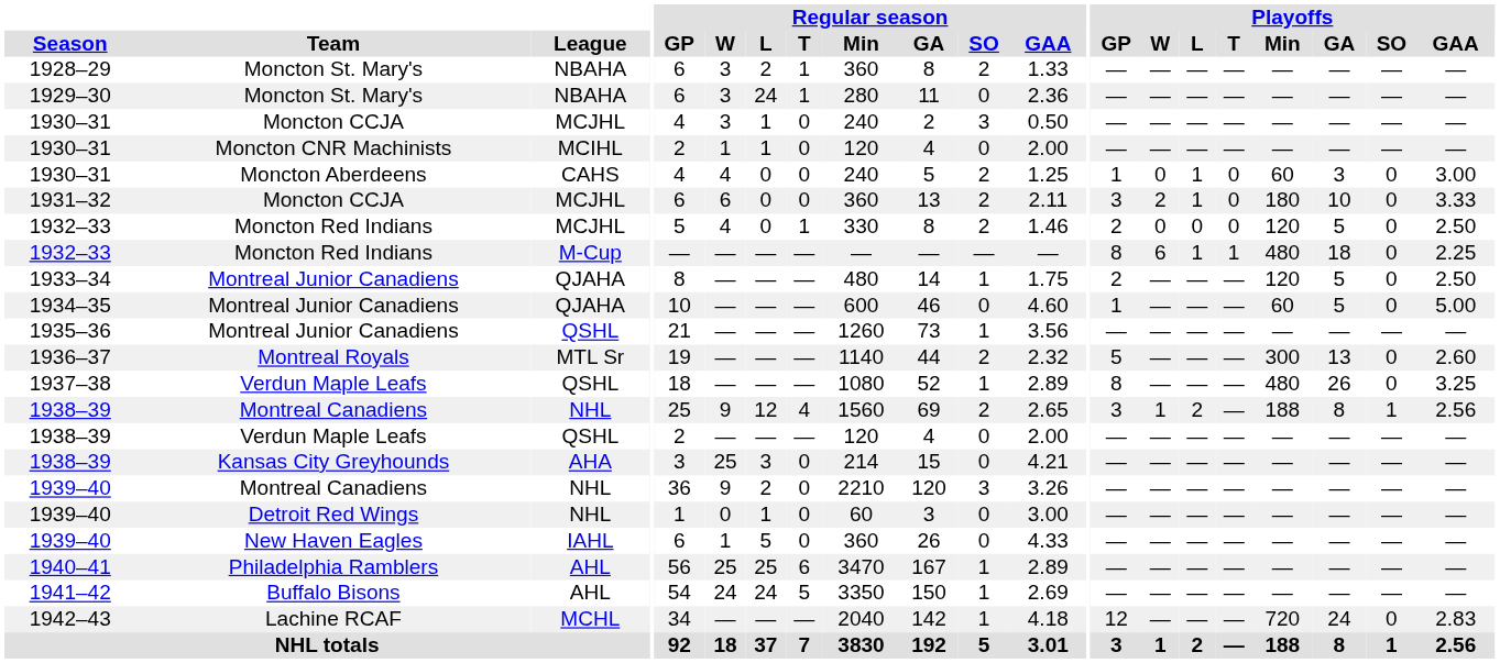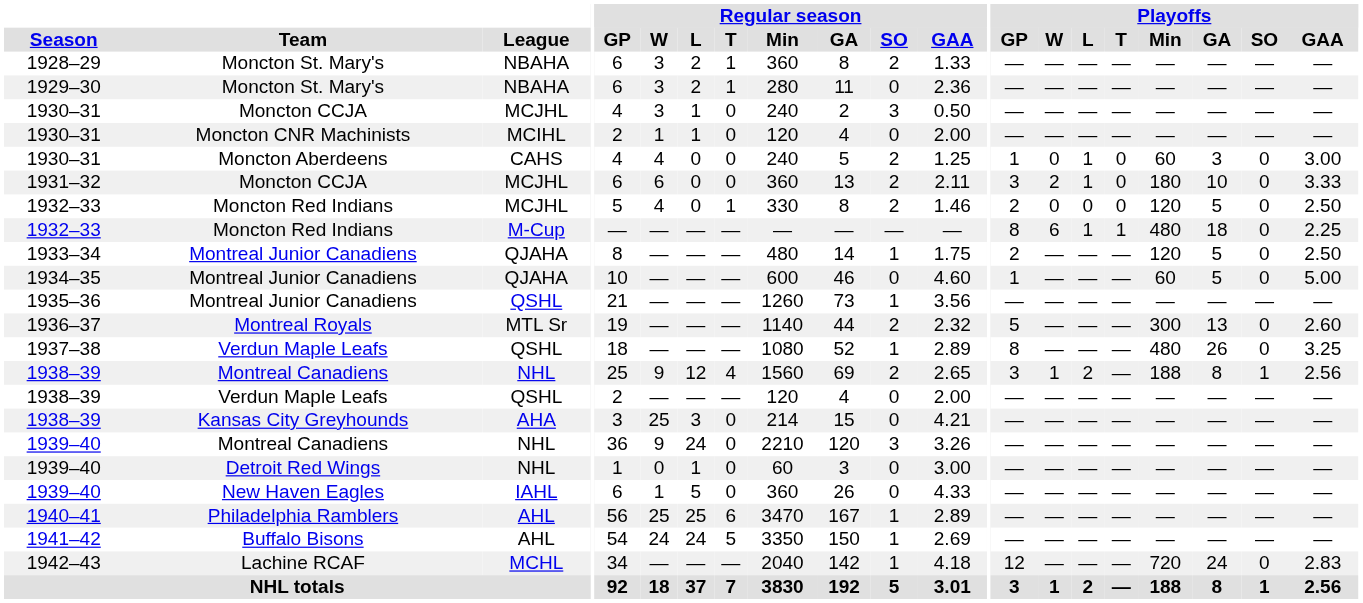 <table border="0" cellpadding="1" cellspacing="0" style="width:90%; text-align:center;">
 <tr bgcolor="#e0e0e0">
 <th colspan="3" bgcolor="#ffffff"></th>
 <th rowspan="99" bgcolor="#ffffff"></th>
 <th colspan="8" bgcolor="#e0e0e0"><a href='#'>Regular season</a></th>
 <th rowspan="99" bgcolor="#ffffff"></th>
 <th colspan="8" bgcolor="#e0e0e0"><a href='#'>Playoffs</a></th>
 </tr>
 <tr bgcolor="#e0e0e0">
 <th><a href='#'>Season</a></th>
 <th>Team</th>
 <th>League</th>
 <th>GP</th>
 <th>W</th>
 <th>L</th>
 <th>T</th>
 <th>Min</th>
 <th>GA</th>
 <th><a href='#'>SO</a></th>
 <th><a href='#'>GAA</a></th>
 <th>GP</th>
 <th>W</th>
 <th>L</th>
 <th>T</th>
 <th>Min</th>
 <th>GA</th>
 <th>SO</th>
 <th>GAA</th>
 </tr>
 <tr>
 <td>1928–29</td>
 <td>Moncton St. Mary's</td>
 <td>NBAHA</td>
 <td>6</td>
 <td>3</td>
 <td>2</td>
 <td>1</td>
 <td>360</td>
 <td>8</td>
 <td>2</td>
 <td>1.33</td>
 <td>—</td>
 <td>—</td>
 <td>—</td>
 <td>—</td>
 <td>—</td>
 <td>—</td>
 <td>—</td>
 <td>—</td>
 </tr>
 <tr bgcolor="#f0f0f0">
 <td>1929–30</td>
 <td>Moncton St. Mary's</td>
 <td>NBAHA</td>
 <td>6</td>
 <td>3</td>
-<td>24</td>
+<td>2</td>
 <td>1</td>
 <td>280</td>
 <td>11</td>
 <td>0</td>
 <td>2.36</td>
 <td>—</td>
 <td>—</td>
 <td>—</td>
 <td>—</td>
 <td>—</td>
 <td>—</td>
 <td>—</td>
 <td>—</td>
 </tr>
 <tr>
 <td>1930–31</td>
 <td>Moncton CCJA</td>
 <td>MCJHL</td>
 <td>4</td>
 <td>3</td>
 <td>1</td>
 <td>0</td>
 <td>240</td>
 <td>2</td>
 <td>3</td>
 <td>0.50</td>
 <td>—</td>
 <td>—</td>
 <td>—</td>
 <td>—</td>
 <td>—</td>
 <td>—</td>
 <td>—</td>
 <td>—</td>
 </tr>
 <tr bgcolor="#f0f0f0">
 <td>1930–31</td>
 <td>Moncton CNR Machinists</td>
 <td>MCIHL</td>
 <td>2</td>
 <td>1</td>
 <td>1</td>
 <td>0</td>
 <td>120</td>
 <td>4</td>
 <td>0</td>
 <td>2.00</td>
 <td>—</td>
 <td>—</td>
 <td>—</td>
 <td>—</td>
 <td>—</td>
 <td>—</td>
 <td>—</td>
 <td>—</td>
 </tr>
 <tr>
 <td>1930–31</td>
 <td>Moncton Aberdeens</td>
 <td>CAHS</td>
 <td>4</td>
 <td>4</td>
 <td>0</td>
 <td>0</td>
 <td>240</td>
 <td>5</td>
 <td>2</td>
 <td>1.25</td>
 <td>1</td>
 <td>0</td>
 <td>1</td>
 <td>0</td>
 <td>60</td>
 <td>3</td>
 <td>0</td>
 <td>3.00</td>
 </tr>
 <tr bgcolor="#f0f0f0">
 <td>1931–32</td>
 <td>Moncton CCJA</td>
 <td>MCJHL</td>
 <td>6</td>
 <td>6</td>
 <td>0</td>
 <td>0</td>
 <td>360</td>
 <td>13</td>
 <td>2</td>
 <td>2.11</td>
 <td>3</td>
 <td>2</td>
 <td>1</td>
 <td>0</td>
 <td>180</td>
 <td>10</td>
 <td>0</td>
 <td>3.33</td>
 </tr>
 <tr>
 <td>1932–33</td>
 <td>Moncton Red Indians</td>
 <td>MCJHL</td>
 <td>5</td>
 <td>4</td>
 <td>0</td>
 <td>1</td>
 <td>330</td>
 <td>8</td>
 <td>2</td>
 <td>1.46</td>
 <td>2</td>
 <td>0</td>
 <td>0</td>
 <td>0</td>
 <td>120</td>
 <td>5</td>
 <td>0</td>
 <td>2.50</td>
 </tr>
 <tr bgcolor="#f0f0f0">
 <td><a href='#'>1932–33</a></td>
 <td>Moncton Red Indians</td>
 <td><a href='#'>M-Cup</a></td>
 <td>—</td>
 <td>—</td>
 <td>—</td>
 <td>—</td>
 <td>—</td>
 <td>—</td>
 <td>—</td>
 <td>—</td>
 <td>8</td>
 <td>6</td>
 <td>1</td>
 <td>1</td>
 <td>480</td>
 <td>18</td>
 <td>0</td>
 <td>2.25</td>
 </tr>
 <tr>
 <td>1933–34</td>
 <td><a href='#'>Montreal Junior Canadiens</a></td>
 <td>QJAHA</td>
 <td>8</td>
 <td>—</td>
 <td>—</td>
 <td>—</td>
 <td>480</td>
 <td>14</td>
 <td>1</td>
 <td>1.75</td>
 <td>2</td>
 <td>—</td>
 <td>—</td>
 <td>—</td>
 <td>120</td>
 <td>5</td>
 <td>0</td>
 <td>2.50</td>
 </tr>
 <tr bgcolor="#f0f0f0">
 <td>1934–35</td>
 <td>Montreal Junior Canadiens</td>
 <td>QJAHA</td>
 <td>10</td>
 <td>—</td>
 <td>—</td>
 <td>—</td>
 <td>600</td>
 <td>46</td>
 <td>0</td>
 <td>4.60</td>
 <td>1</td>
 <td>—</td>
 <td>—</td>
 <td>—</td>
 <td>60</td>
 <td>5</td>
 <td>0</td>
 <td>5.00</td>
 </tr>
 <tr>
 <td>1935–36</td>
 <td>Montreal Junior Canadiens</td>
 <td><a href='#'>QSHL</a></td>
 <td>21</td>
 <td>—</td>
 <td>—</td>
 <td>—</td>
 <td>1260</td>
 <td>73</td>
 <td>1</td>
 <td>3.56</td>
 <td>—</td>
 <td>—</td>
 <td>—</td>
 <td>—</td>
 <td>—</td>
 <td>—</td>
 <td>—</td>
 <td>—</td>
 </tr>
 <tr bgcolor="#f0f0f0">
 <td>1936–37</td>
 <td><a href='#'>Montreal Royals</a></td>
 <td>MTL Sr</td>
 <td>19</td>
 <td>—</td>
 <td>—</td>
 <td>—</td>
 <td>1140</td>
 <td>44</td>
 <td>2</td>
 <td>2.32</td>
 <td>5</td>
 <td>—</td>
 <td>—</td>
 <td>—</td>
 <td>300</td>
 <td>13</td>
 <td>0</td>
 <td>2.60</td>
 </tr>
 <tr>
 <td>1937–38</td>
 <td><a href='#'>Verdun Maple Leafs</a></td>
 <td>QSHL</td>
 <td>18</td>
 <td>—</td>
 <td>—</td>
 <td>—</td>
 <td>1080</td>
 <td>52</td>
 <td>1</td>
 <td>2.89</td>
 <td>8</td>
 <td>—</td>
 <td>—</td>
 <td>—</td>
 <td>480</td>
 <td>26</td>
 <td>0</td>
 <td>3.25</td>
 </tr>
 <tr bgcolor="#f0f0f0">
 <td><a href='#'>1938–39</a></td>
 <td><a href='#'>Montreal Canadiens</a></td>
 <td><a href='#'>NHL</a></td>
 <td>25</td>
 <td>9</td>
 <td>12</td>
 <td>4</td>
 <td>1560</td>
 <td>69</td>
 <td>2</td>
 <td>2.65</td>
 <td>3</td>
 <td>1</td>
 <td>2</td>
 <td>—</td>
 <td>188</td>
 <td>8</td>
 <td>1</td>
 <td>2.56</td>
 </tr>
 <tr>
 <td>1938–39</td>
 <td>Verdun Maple Leafs</td>
 <td>QSHL</td>
 <td>2</td>
 <td>—</td>
 <td>—</td>
 <td>—</td>
 <td>120</td>
 <td>4</td>
 <td>0</td>
 <td>2.00</td>
 <td>—</td>
 <td>—</td>
 <td>—</td>
 <td>—</td>
 <td>—</td>
 <td>—</td>
 <td>—</td>
 <td>—</td>
 </tr>
 <tr bgcolor="#f0f0f0">
 <td><a href='#'>1938–39</a></td>
 <td><a href='#'>Kansas City Greyhounds</a></td>
 <td><a href='#'>AHA</a></td>
 <td>3</td>
 <td>25</td>
 <td>3</td>
 <td>0</td>
 <td>214</td>
 <td>15</td>
 <td>0</td>
 <td>4.21</td>
 <td>—</td>
 <td>—</td>
 <td>—</td>
 <td>—</td>
 <td>—</td>
 <td>—</td>
 <td>—</td>
 <td>—</td>
 </tr>
 <tr>
 <td><a href='#'>1939–40</a></td>
 <td>Montreal Canadiens</td>
 <td>NHL</td>
 <td>36</td>
 <td>9</td>
-<td>2</td>
+<td>24</td>
 <td>0</td>
 <td>2210</td>
 <td>120</td>
 <td>3</td>
 <td>3.26</td>
 <td>—</td>
 <td>—</td>
 <td>—</td>
 <td>—</td>
 <td>—</td>
 <td>—</td>
 <td>—</td>
 <td>—</td>
 </tr>
 <tr bgcolor="#f0f0f0">
 <td>1939–40</td>
 <td><a href='#'>Detroit Red Wings</a></td>
 <td>NHL</td>
 <td>1</td>
 <td>0</td>
 <td>1</td>
 <td>0</td>
 <td>60</td>
 <td>3</td>
 <td>0</td>
 <td>3.00</td>
 <td>—</td>
 <td>—</td>
 <td>—</td>
 <td>—</td>
 <td>—</td>
 <td>—</td>
 <td>—</td>
 <td>—</td>
 </tr>
 <tr>
 <td><a href='#'>1939–40</a></td>
 <td><a href='#'>New Haven Eagles</a></td>
 <td><a href='#'>IAHL</a></td>
 <td>6</td>
 <td>1</td>
 <td>5</td>
 <td>0</td>
 <td>360</td>
 <td>26</td>
 <td>0</td>
 <td>4.33</td>
 <td>—</td>
 <td>—</td>
 <td>—</td>
 <td>—</td>
 <td>—</td>
 <td>—</td>
 <td>—</td>
 <td>—</td>
 </tr>
 <tr bgcolor="#f0f0f0">
 <td><a href='#'>1940–41</a></td>
 <td><a href='#'>Philadelphia Ramblers</a></td>
 <td><a href='#'>AHL</a></td>
 <td>56</td>
 <td>25</td>
 <td>25</td>
 <td>6</td>
 <td>3470</td>
 <td>167</td>
 <td>1</td>
 <td>2.89</td>
 <td>—</td>
 <td>—</td>
 <td>—</td>
 <td>—</td>
 <td>—</td>
 <td>—</td>
 <td>—</td>
 <td>—</td>
 </tr>
 <tr>
 <td><a href='#'>1941–42</a></td>
 <td><a href='#'>Buffalo Bisons</a></td>
 <td>AHL</td>
 <td>54</td>
 <td>24</td>
 <td>24</td>
 <td>5</td>
 <td>3350</td>
 <td>150</td>
 <td>1</td>
 <td>2.69</td>
 <td>—</td>
 <td>—</td>
 <td>—</td>
 <td>—</td>
 <td>—</td>
 <td>—</td>
 <td>—</td>
 <td>—</td>
 </tr>
 <tr bgcolor="#f0f0f0">
 <td>1942–43</td>
 <td>Lachine RCAF</td>
 <td><a href='#'>MCHL</a></td>
 <td>34</td>
 <td>—</td>
 <td>—</td>
 <td>—</td>
 <td>2040</td>
 <td>142</td>
 <td>1</td>
 <td>4.18</td>
 <td>12</td>
 <td>—</td>
 <td>—</td>
 <td>—</td>
 <td>720</td>
 <td>24</td>
 <td>0</td>
 <td>2.83</td>
 </tr>
 <tr bgcolor="#e0e0e0">
 <th colspan="3">NHL totals</th>
 <th>92</th>
 <th>18</th>
 <th>37</th>
 <th>7</th>
 <th>3830</th>
 <th>192</th>
 <th>5</th>
 <th>3.01</th>
 <th>3</th>
 <th>1</th>
 <th>2</th>
 <th>—</th>
 <th>188</th>
 <th>8</th>
 <th>1</th>
 <th>2.56</th>
 </tr>
 </table>
